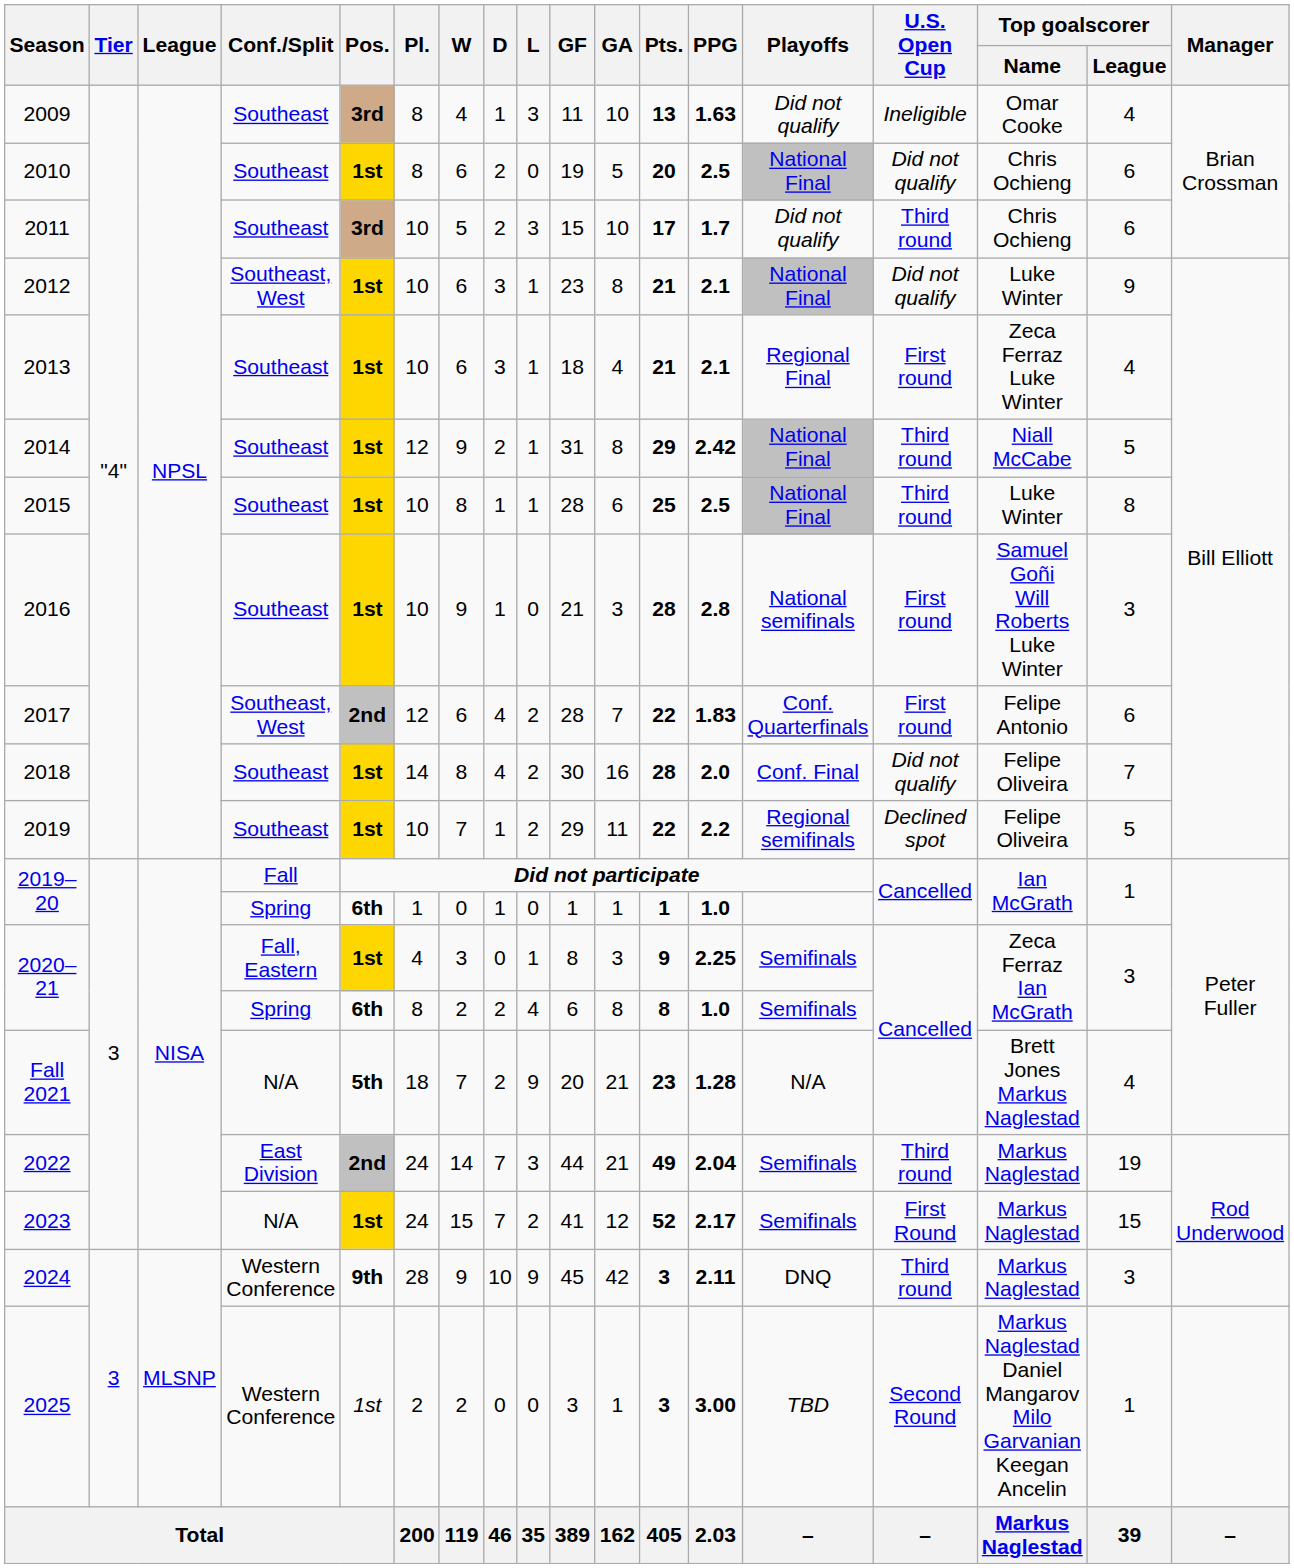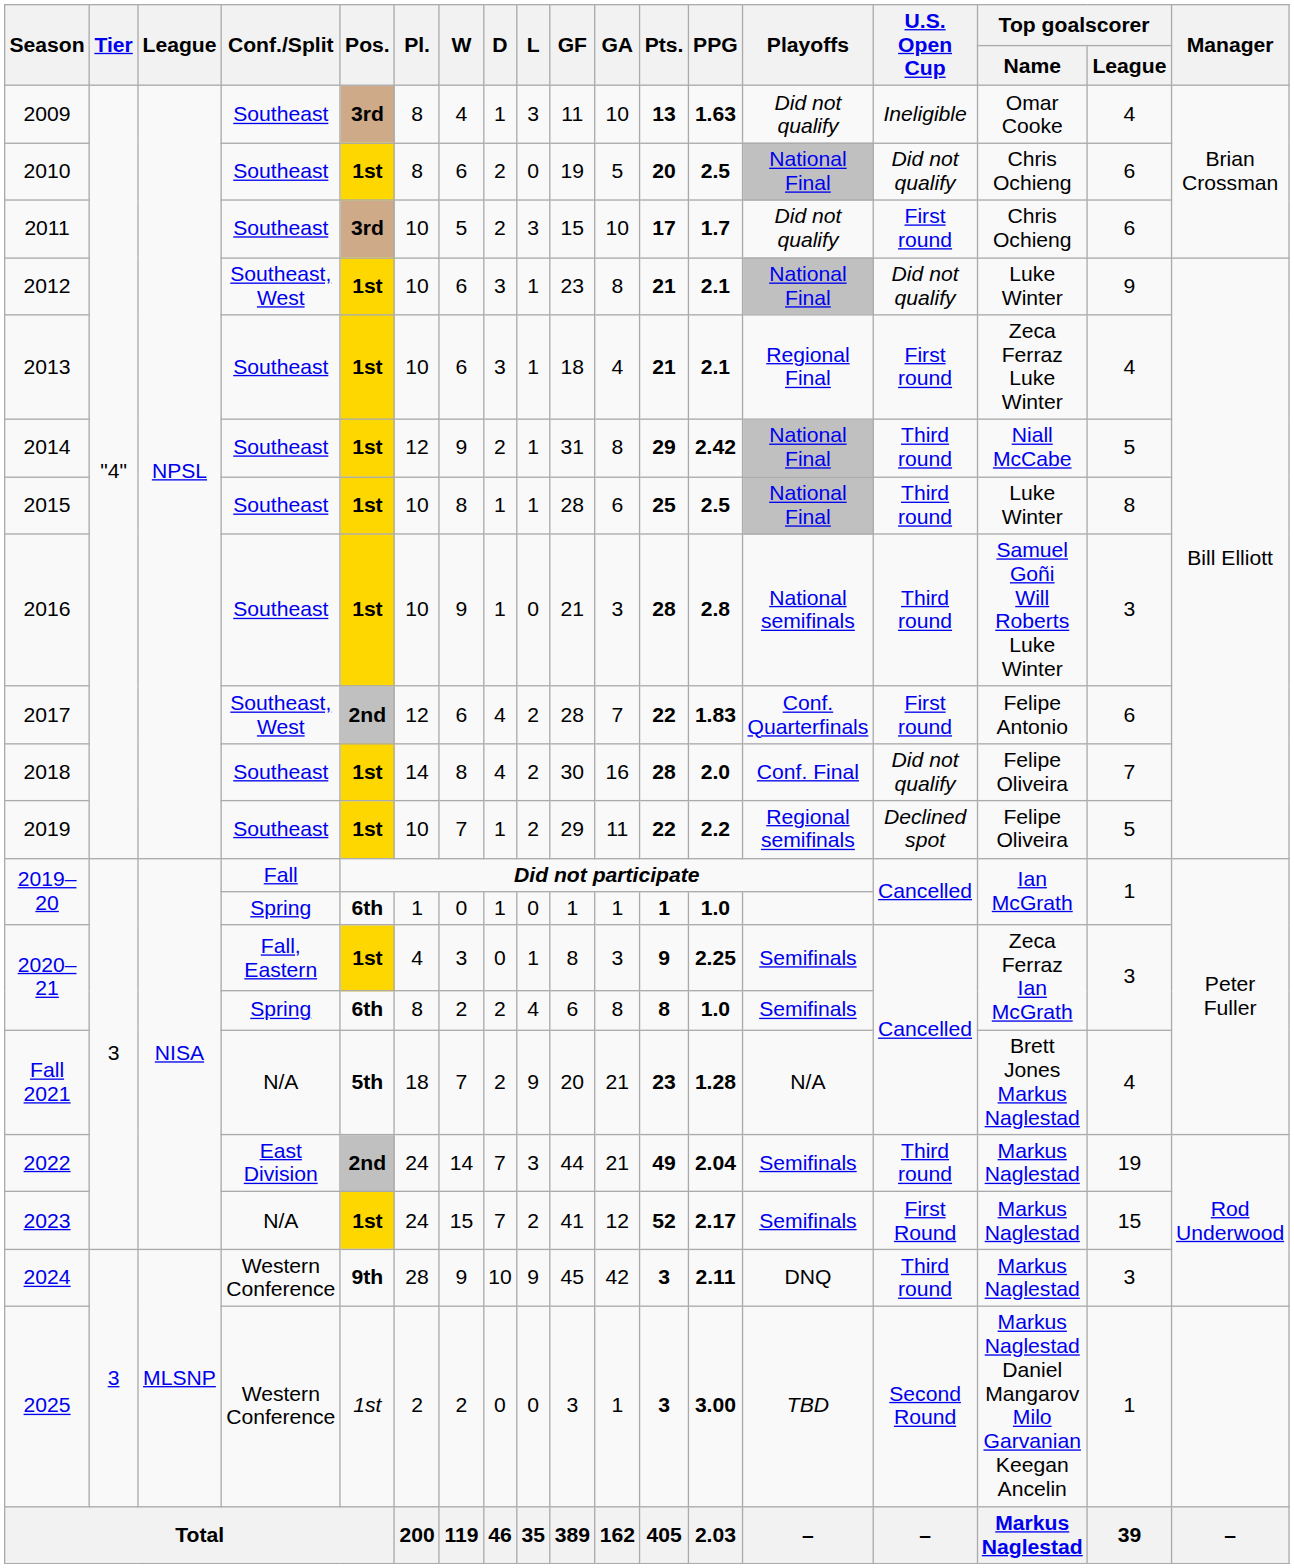 <table class="wikitable" style="text-align:center">
 <tr>
 <th rowspan="2">Season</th>
 <th rowspan="2"><a href='#'>Tier</a></th>
 <th rowspan="2">League</th>
 <th rowspan="2">Conf./Split</th>
 <th rowspan="2">Pos.</th>
 <th rowspan="2">Pl.</th>
 <th rowspan="2">W</th>
 <th rowspan="2">D</th>
 <th rowspan="2">L</th>
 <th rowspan="2">GF</th>
 <th rowspan="2">GA</th>
 <th rowspan="2">Pts.</th>
 <th rowspan="2">PPG</th>
 <th rowspan="2">Playoffs</th>
 <th rowspan="2"><a href='#'>U.S. Open Cup</a></th>
 <th colspan="2">Top goalscorer</th>
 <th rowspan="2">Manager</th>
 </tr>
 <tr>
 <th>Name</th>
 <th>League</th>
 </tr>
 <tr>
 <td>2009</td>
 <td rowspan="11">"4"</td>
 <td rowspan="11"><a href='#'>NPSL</a></td>
 <td><a href='#'>Southeast</a></td>
 <td bgcolor=#CFAA88><strong>3rd</strong></td>
 <td>8</td>
 <td>4</td>
 <td>1</td>
 <td>3</td>
 <td>11</td>
 <td>10</td>
 <td><strong>13</strong></td>
 <td><strong>1.63</strong></td>
 <td><em>Did not qualify</em></td>
 <td><em>Ineligible</em></td>
 <td> Omar Cooke</td>
 <td>4</td>
 <td rowspan="3"> Brian Crossman</td>
 </tr>
 <tr>
 <td>2010</td>
 <td><a href='#'>Southeast</a></td>
 <td bgcolor=gold><strong>1st</strong></td>
 <td>8</td>
 <td>6</td>
 <td>2</td>
 <td>0</td>
 <td>19</td>
 <td>5</td>
 <td><strong>20</strong></td>
 <td><strong>2.5</strong></td>
 <td bgcolor=silver><a href='#'>National Final</a></td>
 <td><em>Did not qualify</em></td>
 <td> Chris Ochieng</td>
 <td>6</td>
 </tr>
 <tr>
 <td>2011</td>
 <td><a href='#'>Southeast</a></td>
 <td bgcolor=#CFAA88><strong>3rd</strong></td>
 <td>10</td>
 <td>5</td>
 <td>2</td>
 <td>3</td>
 <td>15</td>
 <td>10</td>
 <td><strong>17</strong></td>
 <td><strong>1.7</strong></td>
 <td><em>Did not qualify</em></td>
-<td><a href='#'>Third round</a></td>
+<td><a href='#'>First round</a></td>
 <td> Chris Ochieng</td>
 <td>6</td>
 </tr>
 <tr>
 <td>2012</td>
 <td><a href='#'>Southeast, West</a></td>
 <td bgcolor=gold><strong>1st</strong></td>
 <td>10</td>
 <td>6</td>
 <td>3</td>
 <td>1</td>
 <td>23</td>
 <td>8</td>
 <td><strong>21</strong></td>
 <td><strong>2.1</strong></td>
 <td bgcolor=silver><a href='#'>National Final</a></td>
 <td><em>Did not qualify</em></td>
 <td> Luke Winter</td>
 <td>9</td>
 <td rowspan="8"> Bill Elliott</td>
 </tr>
 <tr>
 <td>2013</td>
 <td><a href='#'>Southeast</a></td>
 <td bgcolor=gold><strong>1st</strong></td>
 <td>10</td>
 <td>6</td>
 <td>3</td>
 <td>1</td>
 <td>18</td>
 <td>4</td>
 <td><strong>21</strong></td>
 <td><strong>2.1</strong></td>
 <td><a href='#'>Regional Final</a></td>
 <td><a href='#'>First round</a></td>
 <td> Zeca Ferraz<br> Luke Winter</td>
 <td>4</td>
 </tr>
 <tr>
 <td>2014</td>
 <td><a href='#'>Southeast</a></td>
 <td bgcolor=gold><strong>1st</strong></td>
 <td>12</td>
 <td>9</td>
 <td>2</td>
 <td>1</td>
 <td>31</td>
 <td>8</td>
 <td><strong>29</strong></td>
 <td><strong>2.42</strong></td>
 <td bgcolor=silver><a href='#'>National Final</a></td>
 <td><a href='#'>Third round</a></td>
 <td> <a href='#'>Niall McCabe</a></td>
 <td>5</td>
 </tr>
 <tr>
 <td>2015</td>
 <td><a href='#'>Southeast</a></td>
 <td bgcolor=gold><strong>1st</strong></td>
 <td>10</td>
 <td>8</td>
 <td>1</td>
 <td>1</td>
 <td>28</td>
 <td>6</td>
 <td><strong>25</strong></td>
 <td><strong>2.5</strong></td>
 <td bgcolor=silver><a href='#'>National Final</a></td>
 <td><a href='#'>Third round</a></td>
 <td> Luke Winter</td>
 <td>8</td>
 </tr>
 <tr>
 <td>2016</td>
 <td><a href='#'>Southeast</a></td>
 <td bgcolor=gold><strong>1st</strong></td>
 <td>10</td>
 <td>9</td>
 <td>1</td>
 <td>0</td>
 <td>21</td>
 <td>3</td>
 <td><strong>28</strong></td>
 <td><strong>2.8</strong></td>
 <td><a href='#'>National semifinals</a></td>
-<td><a href='#'>First round</a></td>
+<td><a href='#'>Third round</a></td>
 <td> <a href='#'>Samuel Goñi</a><br> <a href='#'>Will Roberts</a><br> Luke Winter</td>
 <td>3</td>
 </tr>
 <tr>
 <td>2017</td>
 <td><a href='#'>Southeast, West</a></td>
 <td bgcolor=silver><strong>2nd</strong></td>
 <td>12</td>
 <td>6</td>
 <td>4</td>
 <td>2</td>
 <td>28</td>
 <td>7</td>
 <td><strong>22</strong></td>
 <td><strong>1.83</strong></td>
 <td><a href='#'>Conf. Quarterfinals</a></td>
 <td><a href='#'>First round</a></td>
 <td> Felipe Antonio</td>
 <td>6</td>
 </tr>
 <tr>
 <td>2018</td>
 <td><a href='#'>Southeast</a></td>
 <td bgcolor=gold><strong>1st</strong></td>
 <td>14</td>
 <td>8</td>
 <td>4</td>
 <td>2</td>
 <td>30</td>
 <td>16</td>
 <td><strong>28</strong></td>
 <td><strong>2.0</strong></td>
 <td><a href='#'>Conf. Final</a></td>
 <td><em>Did not qualify</em></td>
 <td> Felipe Oliveira</td>
 <td>7</td>
 </tr>
 <tr>
 <td>2019</td>
 <td><a href='#'>Southeast</a></td>
 <td bgcolor=gold><strong>1st</strong></td>
 <td>10</td>
 <td>7</td>
 <td>1</td>
 <td>2</td>
 <td>29</td>
 <td>11</td>
 <td><strong>22</strong></td>
 <td><strong>2.2</strong></td>
 <td><a href='#'>Regional semifinals</a></td>
 <td><em>Declined spot</em></td>
 <td> Felipe Oliveira</td>
 <td>5</td>
 </tr>
 <tr>
 <td rowspan="2"><a href='#'>2019–20</a></td>
 <td rowspan="7">3</td>
 <td rowspan="7"><a href='#'>NISA</a></td>
 <td><a href='#'>Fall</a></td>
 <td colspan="10" style="text-align:center;"><strong><em>Did not participate</em></strong></td>
 <td rowspan="2"><a href='#'>Cancelled</a></td>
 <td rowspan="2"> <a href='#'>Ian McGrath</a></td>
 <td rowspan="2">1</td>
 <td rowspan="5"> Peter Fuller</td>
 </tr>
 <tr>
 <td><a href='#'>Spring</a></td>
 <td><strong>6th</strong></td>
 <td>1</td>
 <td>0</td>
 <td>1</td>
 <td>0</td>
 <td>1</td>
 <td>1</td>
 <td><strong>1</strong></td>
 <td><strong>1.0</strong></td>
 </tr>
 <tr>
 <td rowspan="2"><a href='#'>2020–21</a></td>
 <td><a href='#'>Fall, Eastern</a></td>
 <td bgcolor=gold><strong>1st</strong></td>
 <td>4</td>
 <td>3</td>
 <td>0</td>
 <td>1</td>
 <td>8</td>
 <td>3</td>
 <td><strong>9</strong></td>
 <td><strong>2.25</strong></td>
 <td><a href='#'>Semifinals</a></td>
 <td rowspan="3"><a href='#'>Cancelled</a></td>
 <td rowspan="2"> Zeca Ferraz<br> <a href='#'>Ian McGrath</a></td>
 <td rowspan="2">3</td>
 </tr>
 <tr>
 <td><a href='#'>Spring</a></td>
 <td><strong>6th</strong></td>
 <td>8</td>
 <td>2</td>
 <td>2</td>
 <td>4</td>
 <td>6</td>
 <td>8</td>
 <td><strong>8</strong></td>
 <td><strong>1.0</strong></td>
 <td><a href='#'>Semifinals</a></td>
 </tr>
 <tr>
 <td><a href='#'>Fall 2021</a></td>
 <td>N/A</td>
 <td><strong>5th</strong></td>
 <td>18</td>
 <td>7</td>
 <td>2</td>
 <td>9</td>
 <td>20</td>
 <td>21</td>
 <td><strong>23</strong></td>
 <td><strong>1.28</strong></td>
 <td>N/A</td>
 <td> Brett Jones<br> <a href='#'>Markus Naglestad</a></td>
 <td>4</td>
 </tr>
 <tr>
 <td><a href='#'>2022</a></td>
 <td><a href='#'>East Division</a></td>
 <td bgcolor=silver><strong>2nd</strong></td>
 <td>24</td>
 <td>14</td>
 <td>7</td>
 <td>3</td>
 <td>44</td>
 <td>21</td>
 <td><strong>49</strong></td>
 <td><strong>2.04</strong></td>
 <td><a href='#'>Semifinals</a></td>
 <td><a href='#'>Third round</a></td>
 <td> <a href='#'>Markus Naglestad</a></td>
 <td>19</td>
 <td rowspan="3"> <a href='#'>Rod Underwood</a></td>
 </tr>
 <tr>
 <td><a href='#'>2023</a></td>
 <td>N/A</td>
 <td bgcolor=gold><strong>1st</strong></td>
 <td>24</td>
 <td>15</td>
 <td>7</td>
 <td>2</td>
 <td>41</td>
 <td>12</td>
 <td><strong>52</strong></td>
 <td><strong>2.17</strong></td>
 <td><a href='#'>Semifinals</a></td>
 <td><a href='#'>First Round</a></td>
 <td> <a href='#'>Markus Naglestad</a></td>
 <td>15</td>
 </tr>
 <tr>
 <td><a href='#'>2024</a></td>
 <td rowspan=2><a href='#'>3</a></td>
 <td rowspan=2><a href='#'>MLSNP</a></td>
 <td>Western Conference</td>
 <td><strong>9th</strong></td>
 <td>28</td>
 <td>9</td>
 <td>10</td>
 <td>9</td>
 <td>45</td>
 <td>42</td>
 <td><strong>3</strong></td>
 <td><strong>2.11</strong></td>
 <td>DNQ</td>
 <td><a href='#'>Third round</a></td>
 <td> <a href='#'>Markus Naglestad</a></td>
 <td>3</td>
 </tr>
 <tr>
 <td><a href='#'>2025</a></td>
 <td>Western Conference</td>
 <td><em>1st</em></td>
 <td>2</td>
 <td>2</td>
 <td>0</td>
 <td>0</td>
 <td>3</td>
 <td>1</td>
 <td><strong>3</strong></td>
 <td><strong>3.00</strong></td>
 <td><em>TBD</em></td>
 <td><a href='#'>Second Round</a></td>
 <td> <a href='#'>Markus Naglestad</a><br> Daniel Mangarov<br> <a href='#'>Milo Garvanian</a><br> Keegan Ancelin</td>
 <td>1</td>
 </tr>
 <tr>
 <th colspan="5">Total</th>
 <th>200</th>
 <th>119</th>
 <th>46</th>
 <th>35</th>
 <th>389</th>
 <th>162</th>
 <th>405</th>
 <th>2.03</th>
 <th>–</th>
 <th>–</th>
 <th> <a href='#'>Markus Naglestad</a></th>
 <th>39</th>
 <th>–</th>
 </tr>
 </table>
